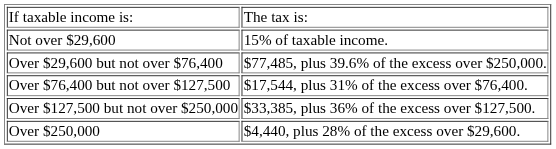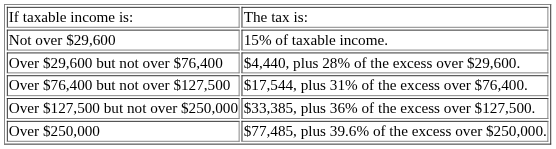 <table border=1>
 <tr>
 <td>If taxable income is:</td>
 <td>The tax is:</td>
 </tr>
 <tr>
 <td>Not over $29,600</td>
 <td>15% of taxable income.</td>
 </tr>
 <tr>
 <td>Over $29,600 but not over $76,400</td>
-<td>$77,485, plus 39.6% of the excess over $250,000.</td>
+<td>$4,440, plus 28% of the excess over $29,600.</td>
 </tr>
 <tr>
 <td>Over $76,400 but not over $127,500</td>
 <td>$17,544, plus 31% of the excess over $76,400.</td>
 </tr>
 <tr>
 <td>Over $127,500 but not over $250,000</td>
 <td>$33,385, plus 36% of the excess over $127,500.</td>
 </tr>
 <tr>
 <td>Over $250,000</td>
-<td>$4,440, plus 28% of the excess over $29,600.</td>
+<td>$77,485, plus 39.6% of the excess over $250,000.</td>
 </tr>
 </table>
